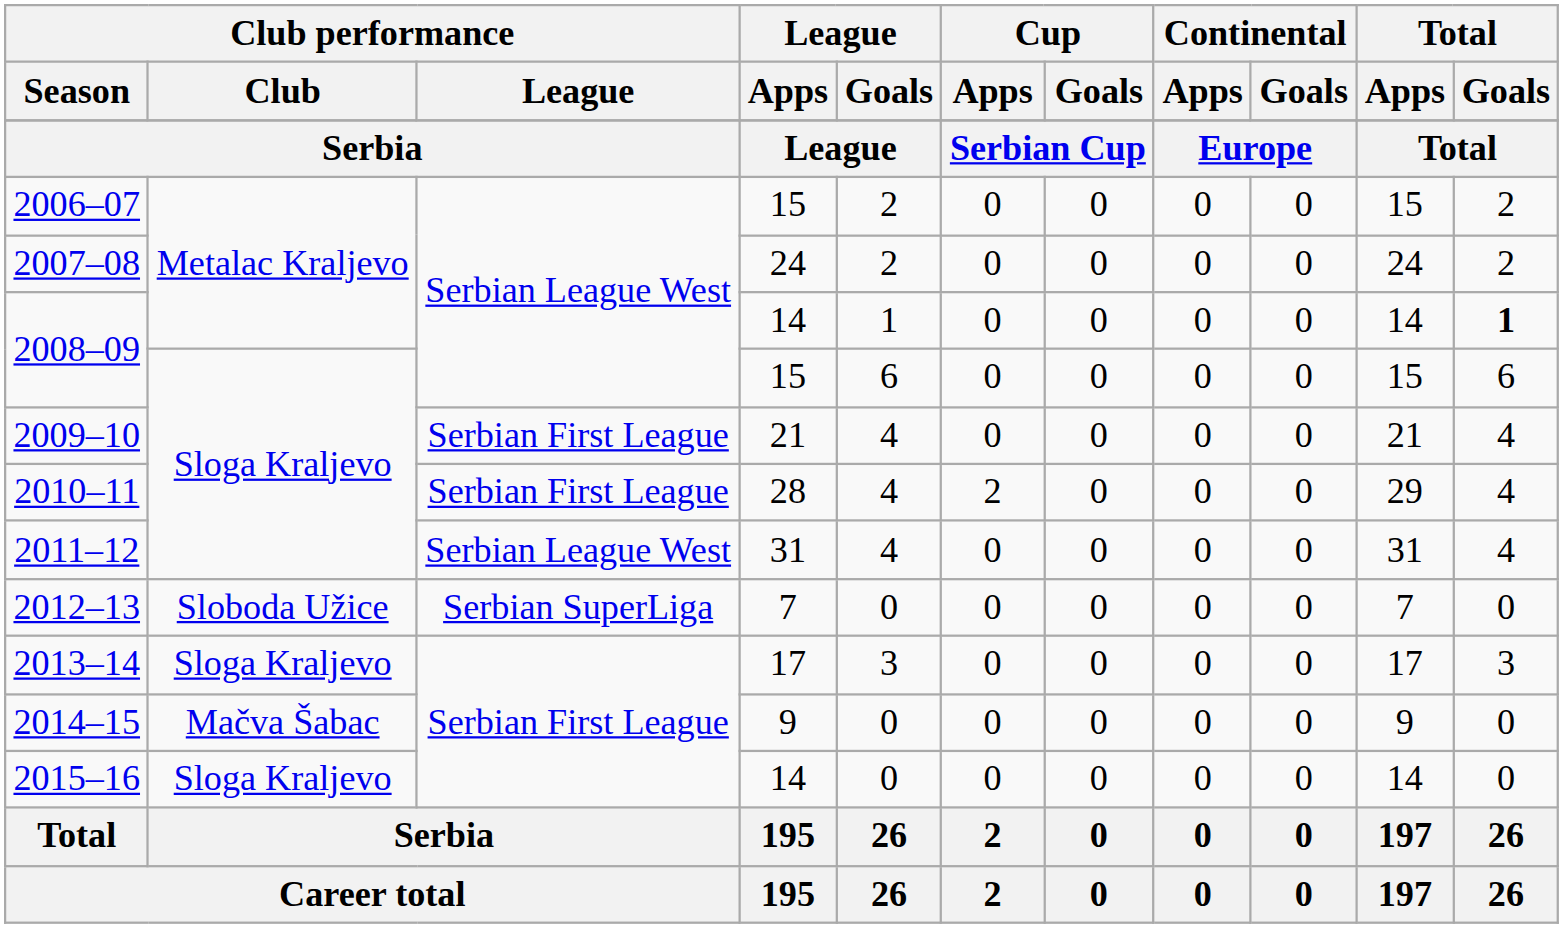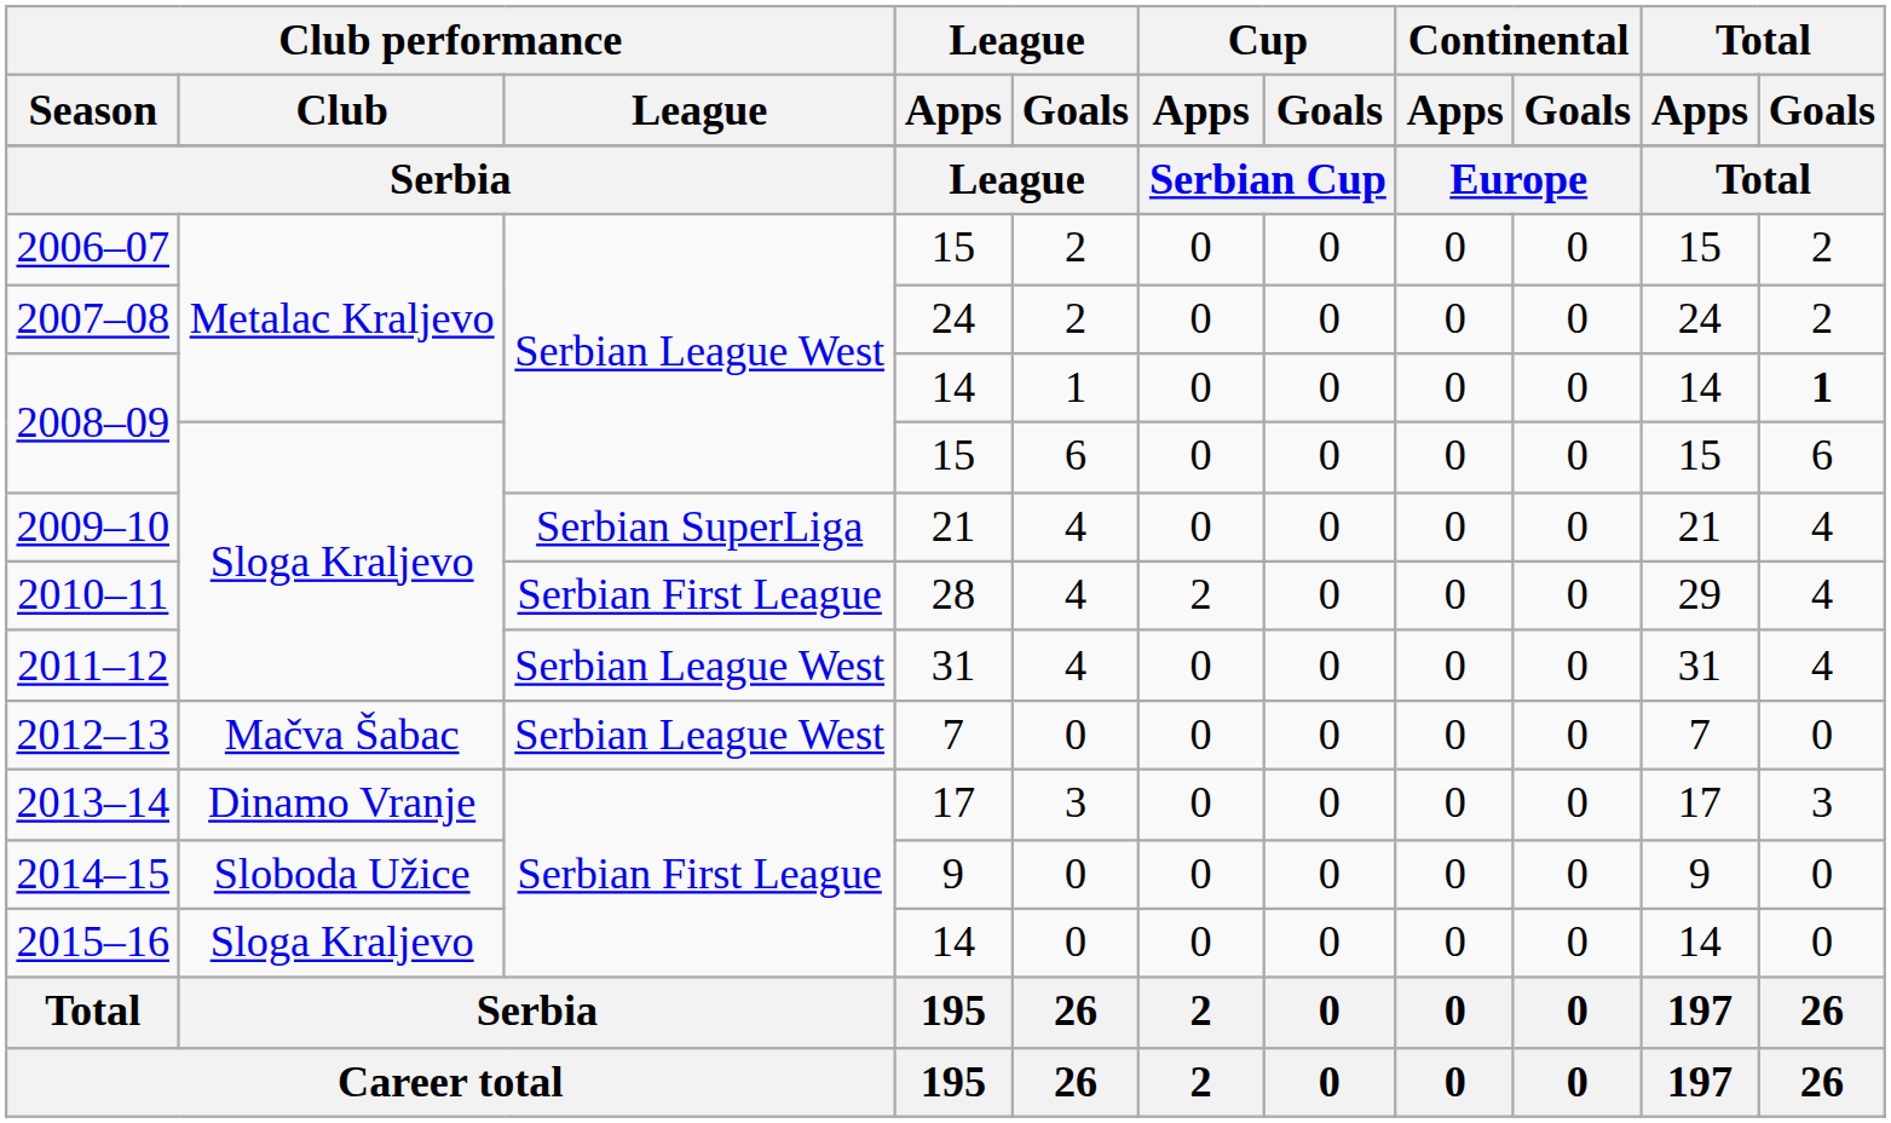 <table class="wikitable" style="text-align:center">
 <tr>
 <th colspan=3>Club performance</th>
 <th colspan=2>League</th>
 <th colspan=2>Cup</th>
 <th colspan=2>Continental</th>
 <th colspan=2>Total</th>
 </tr>
 <tr>
 <th>Season</th>
 <th>Club</th>
 <th>League</th>
 <th>Apps</th>
 <th>Goals</th>
 <th>Apps</th>
 <th>Goals</th>
 <th>Apps</th>
 <th>Goals</th>
 <th>Apps</th>
 <th>Goals</th>
 </tr>
 <tr>
 </tr>
 <tr>
 <th colspan=3>Serbia</th>
 <th colspan=2>League</th>
 <th colspan=2><a href='#'>Serbian Cup</a></th>
 <th colspan=2><a href='#'>Europe</a></th>
 <th colspan=2>Total</th>
 </tr>
 <tr>
 <td><a href='#'>2006–07</a></td>
 <td rowspan="3"><a href='#'>Metalac Kraljevo</a></td>
 <td rowspan="4"><a href='#'>Serbian League West</a></td>
 <td>15</td>
 <td>2</td>
 <td>0</td>
 <td>0</td>
 <td>0</td>
 <td>0</td>
 <td>15</td>
 <td>2</td>
 </tr>
 <tr>
 <td><a href='#'>2007–08</a></td>
 <td>24</td>
 <td>2</td>
 <td>0</td>
 <td>0</td>
 <td>0</td>
 <td>0</td>
 <td>24</td>
 <td>2</td>
 </tr>
 <tr>
 <td rowspan="2"><a href='#'>2008–09</a></td>
 <td>14</td>
 <td>1</td>
 <td>0</td>
 <td>0</td>
 <td>0</td>
 <td>0</td>
 <td>14</td>
 <td><strong>1</strong></td>
 </tr>
 <tr>
 <td rowspan="4"><a href='#'>Sloga Kraljevo</a></td>
 <td>15</td>
 <td>6</td>
 <td>0</td>
 <td>0</td>
 <td>0</td>
 <td>0</td>
 <td>15</td>
 <td>6</td>
 </tr>
 <tr>
 <td><a href='#'>2009–10</a></td>
-<td><a href='#'>Serbian First League</a></td>
+<td><a href='#'>Serbian SuperLiga</a></td>
 <td>21</td>
 <td>4</td>
 <td>0</td>
 <td>0</td>
 <td>0</td>
 <td>0</td>
 <td>21</td>
 <td>4</td>
 </tr>
 <tr>
 <td><a href='#'>2010–11</a></td>
 <td><a href='#'>Serbian First League</a></td>
 <td>28</td>
 <td>4</td>
 <td>2</td>
 <td>0</td>
 <td>0</td>
 <td>0</td>
 <td>29</td>
 <td>4</td>
 </tr>
 <tr>
 <td><a href='#'>2011–12</a></td>
 <td><a href='#'>Serbian League West</a></td>
 <td>31</td>
 <td>4</td>
 <td>0</td>
 <td>0</td>
 <td>0</td>
 <td>0</td>
 <td>31</td>
 <td>4</td>
 </tr>
 <tr>
 <td><a href='#'>2012–13</a></td>
-<td><a href='#'>Sloboda Užice</a></td>
-<td><a href='#'>Serbian SuperLiga</a></td>
+<td><a href='#'>Mačva Šabac</a></td>
+<td><a href='#'>Serbian League West</a></td>
 <td>7</td>
 <td>0</td>
 <td>0</td>
 <td>0</td>
 <td>0</td>
 <td>0</td>
 <td>7</td>
 <td>0</td>
 </tr>
 <tr>
 <td><a href='#'>2013–14</a></td>
-<td><a href='#'>Sloga Kraljevo</a></td>
+<td><a href='#'>Dinamo Vranje</a></td>
 <td rowspan="3"><a href='#'>Serbian First League</a></td>
 <td>17</td>
 <td>3</td>
 <td>0</td>
 <td>0</td>
 <td>0</td>
 <td>0</td>
 <td>17</td>
 <td>3</td>
 </tr>
 <tr>
 <td><a href='#'>2014–15</a></td>
-<td><a href='#'>Mačva Šabac</a></td>
+<td><a href='#'>Sloboda Užice</a></td>
 <td>9</td>
 <td>0</td>
 <td>0</td>
 <td>0</td>
 <td>0</td>
 <td>0</td>
 <td>9</td>
 <td>0</td>
 </tr>
 <tr>
 <td><a href='#'>2015–16</a></td>
 <td><a href='#'>Sloga Kraljevo</a></td>
 <td>14</td>
 <td>0</td>
 <td>0</td>
 <td>0</td>
 <td>0</td>
 <td>0</td>
 <td>14</td>
 <td>0</td>
 </tr>
 <tr>
 <th rowspan=1>Total</th>
 <th colspan=2>Serbia</th>
 <th>195</th>
 <th>26</th>
 <th>2</th>
 <th>0</th>
 <th>0</th>
 <th>0</th>
 <th>197</th>
 <th>26</th>
 </tr>
 <tr>
 <th colspan=3>Career total</th>
 <th>195</th>
 <th>26</th>
 <th>2</th>
 <th>0</th>
 <th>0</th>
 <th>0</th>
 <th>197</th>
 <th>26</th>
 </tr>
 </table>
